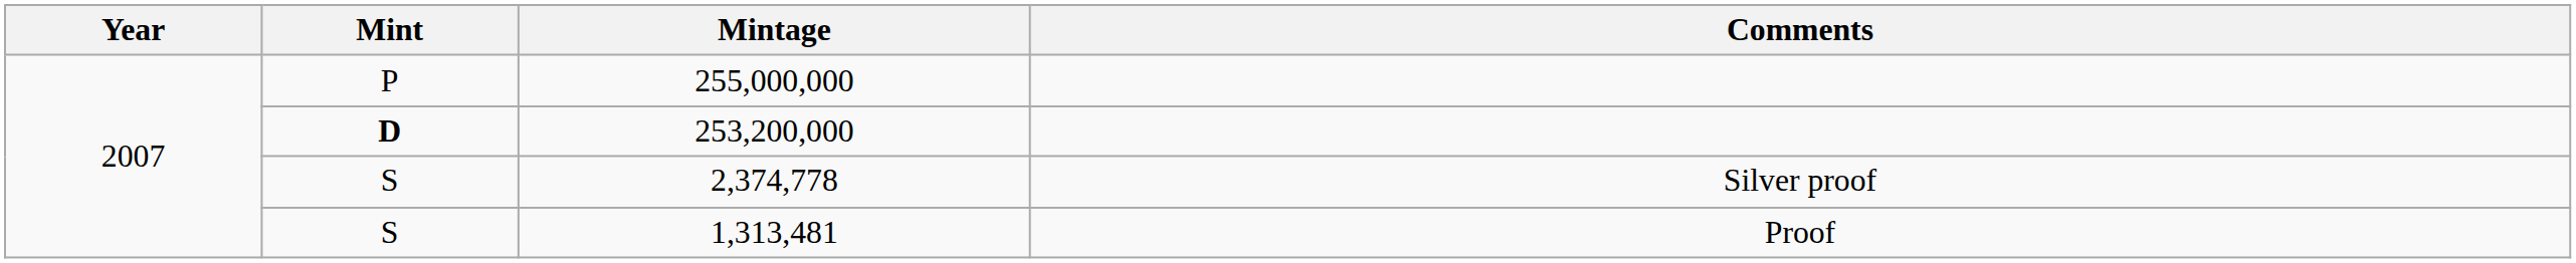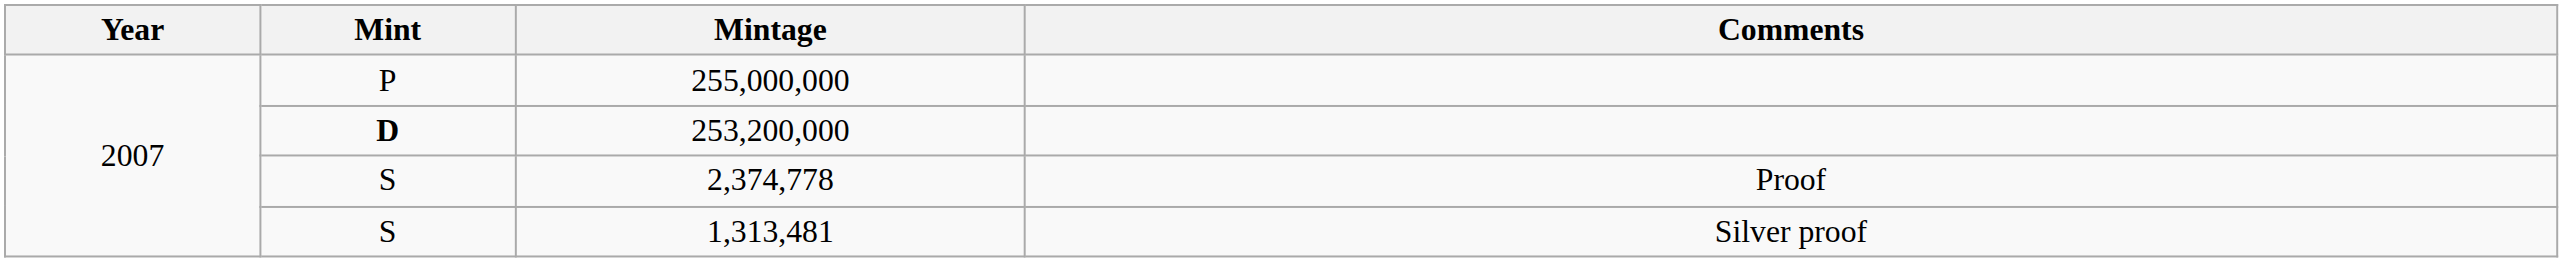 <table class="wikitable sortable" style="min-width:65%; text-align:center;">
 <tr>
 <th width="10%">Year</th>
 <th width="10%">Mint</th>
 <th width="20%">Mintage</th>
 <th width="60%">Comments</th>
 </tr>
 <tr>
 <td rowspan="4">2007</td>
 <td>P</td>
 <td>255,000,000</td>
 <td></td>
 </tr>
 <tr>
 <td><strong>D</strong></td>
 <td>253,200,000</td>
 <td></td>
 </tr>
 <tr>
 <td>S</td>
 <td>2,374,778</td>
-<td>Silver proof</td>
+<td>Proof</td>
 </tr>
 <tr>
 <td>S</td>
 <td>1,313,481</td>
-<td>Proof</td>
+<td>Silver proof</td>
 </tr>
 </table>
